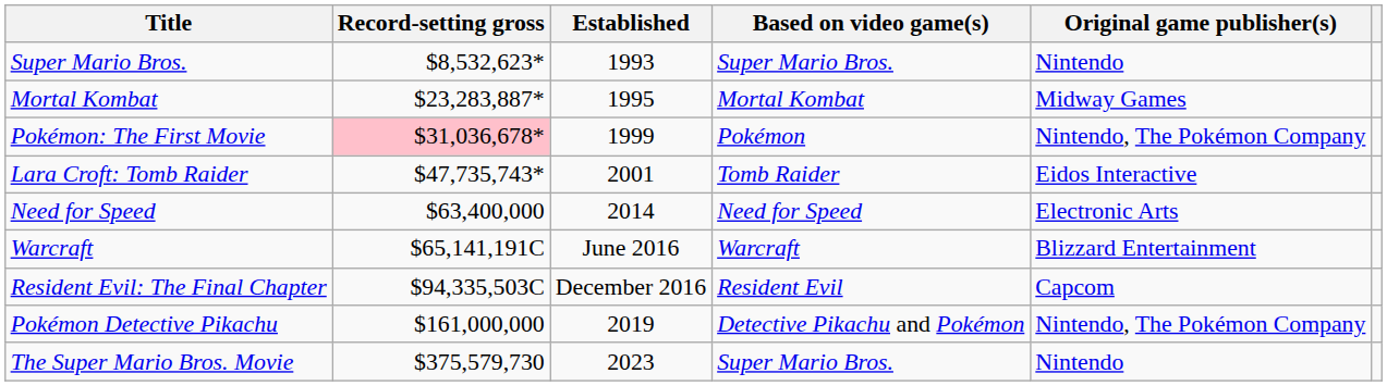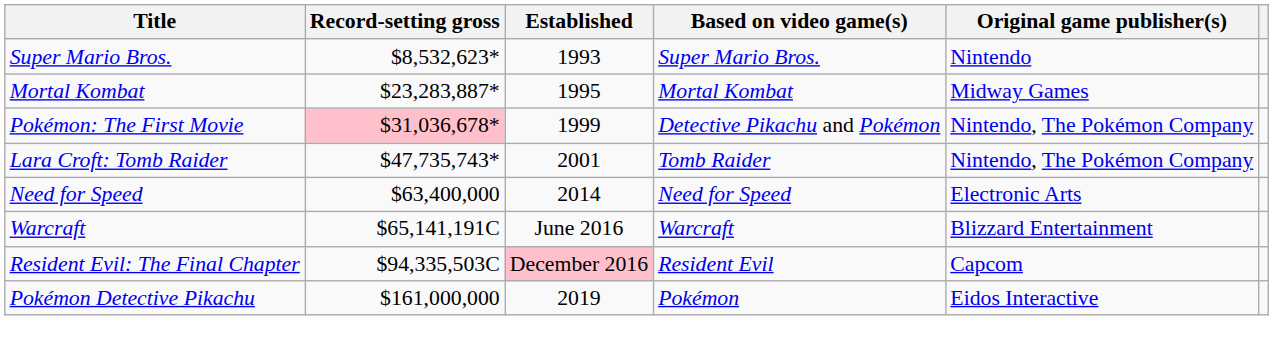 <table class="wikitable" style="margin:auto;">
 <tr>
 <th scope="col">Title</th>
 <th scope="col">Record-setting gross</th>
 <th scope="col">Established</th>
 <th>Based on video game(s)</th>
 <th>Original game publisher(s)</th>
 <th scope="col"></th>
 </tr>
 <tr>
 <td scope="row"><em><a href='#'>Super Mario Bros.</a></em></td>
 <td style="text-align:right;">$8,532,623*</td>
 <td style="text-align:center;">1993</td>
 <td><a href='#'><em>Super Mario Bros.</em></a></td>
 <td><a href='#'>Nintendo</a></td>
 <td></td>
 </tr>
 <tr>
 <td scope="row"><em><a href='#'>Mortal Kombat</a></em></td>
 <td style="text-align:right;">$23,283,887*</td>
 <td style="text-align:center;">1995</td>
 <td><em><a href='#'>Mortal Kombat</a></em></td>
 <td><a href='#'>Midway Games</a></td>
 <td></td>
 </tr>
 <tr>
 <td scope="row"><em><a href='#'>Pokémon: The First Movie</a></em></td>
 <td style="background: pink; text-align:right;">$31,036,678*</td>
 <td style="text-align:center;">1999</td>
-<td><em><a href='#'>Pokémon</a></em></td>
+<td><em><a href='#'>Detective Pikachu</a></em> and <em><a href='#'>Pokémon</a></em></td>
 <td><a href='#'>Nintendo</a>, <a href='#'>The Pokémon Company</a></td>
 <td></td>
 </tr>
 <tr>
 <td scope="row"><em><a href='#'>Lara Croft: Tomb Raider</a></em></td>
 <td style="text-align:right;">$47,735,743*</td>
 <td style="text-align:center;">2001</td>
 <td><em><a href='#'>Tomb Raider</a></em></td>
-<td><a href='#'>Eidos Interactive</a></td>
+<td><a href='#'>Nintendo</a>, <a href='#'>The Pokémon Company</a></td>
 <td></td>
 </tr>
 <tr>
 <td scope="row"><em><a href='#'>Need for Speed</a></em></td>
 <td style="text-align:right;">$63,400,000</td>
 <td style="text-align:center;">2014</td>
 <td><em><a href='#'>Need for Speed</a></em></td>
 <td><a href='#'>Electronic Arts</a></td>
 <td></td>
 </tr>
 <tr>
 <td scope="row"><em><a href='#'>Warcraft</a></em></td>
 <td style="text-align:right;">$65,141,191C</td>
 <td style="text-align:center;">June 2016</td>
 <td><em><a href='#'>Warcraft</a></em></td>
 <td><a href='#'>Blizzard Entertainment</a></td>
 <td></td>
 </tr>
 <tr>
 <td scope="row"><em><a href='#'>Resident Evil: The Final Chapter</a></em></td>
 <td style="text-align:right;">$94,335,503C</td>
-<td style="text-align:center;">December 2016</td>
+<td style="background: pink; text-align:center;">December 2016</td>
 <td><em><a href='#'>Resident Evil</a></em></td>
 <td><a href='#'>Capcom</a></td>
 <td></td>
 </tr>
 <tr>
 <td><em><a href='#'>Pokémon Detective Pikachu</a></em></td>
 <td style="text-align:right;">$161,000,000</td>
 <td style="text-align:center;">2019</td>
-<td><em><a href='#'>Detective Pikachu</a></em> and <em><a href='#'>Pokémon</a></em></td>
-<td><a href='#'>Nintendo</a>, <a href='#'>The Pokémon Company</a></td>
-<td></td>
-</tr>
-<tr>
-<td><em><a href='#'>The Super Mario Bros. Movie</a></em></td>
-<td style="text-align:right;">$375,579,730</td>
-<td style="text-align:center;">2023</td>
-<td><em><a href='#'>Super Mario Bros.</a></em></td>
-<td><a href='#'>Nintendo</a></td>
+<td><em><a href='#'>Pokémon</a></em></td>
+<td><a href='#'>Eidos Interactive</a></td>
 <td></td>
 </tr>
 </table>
